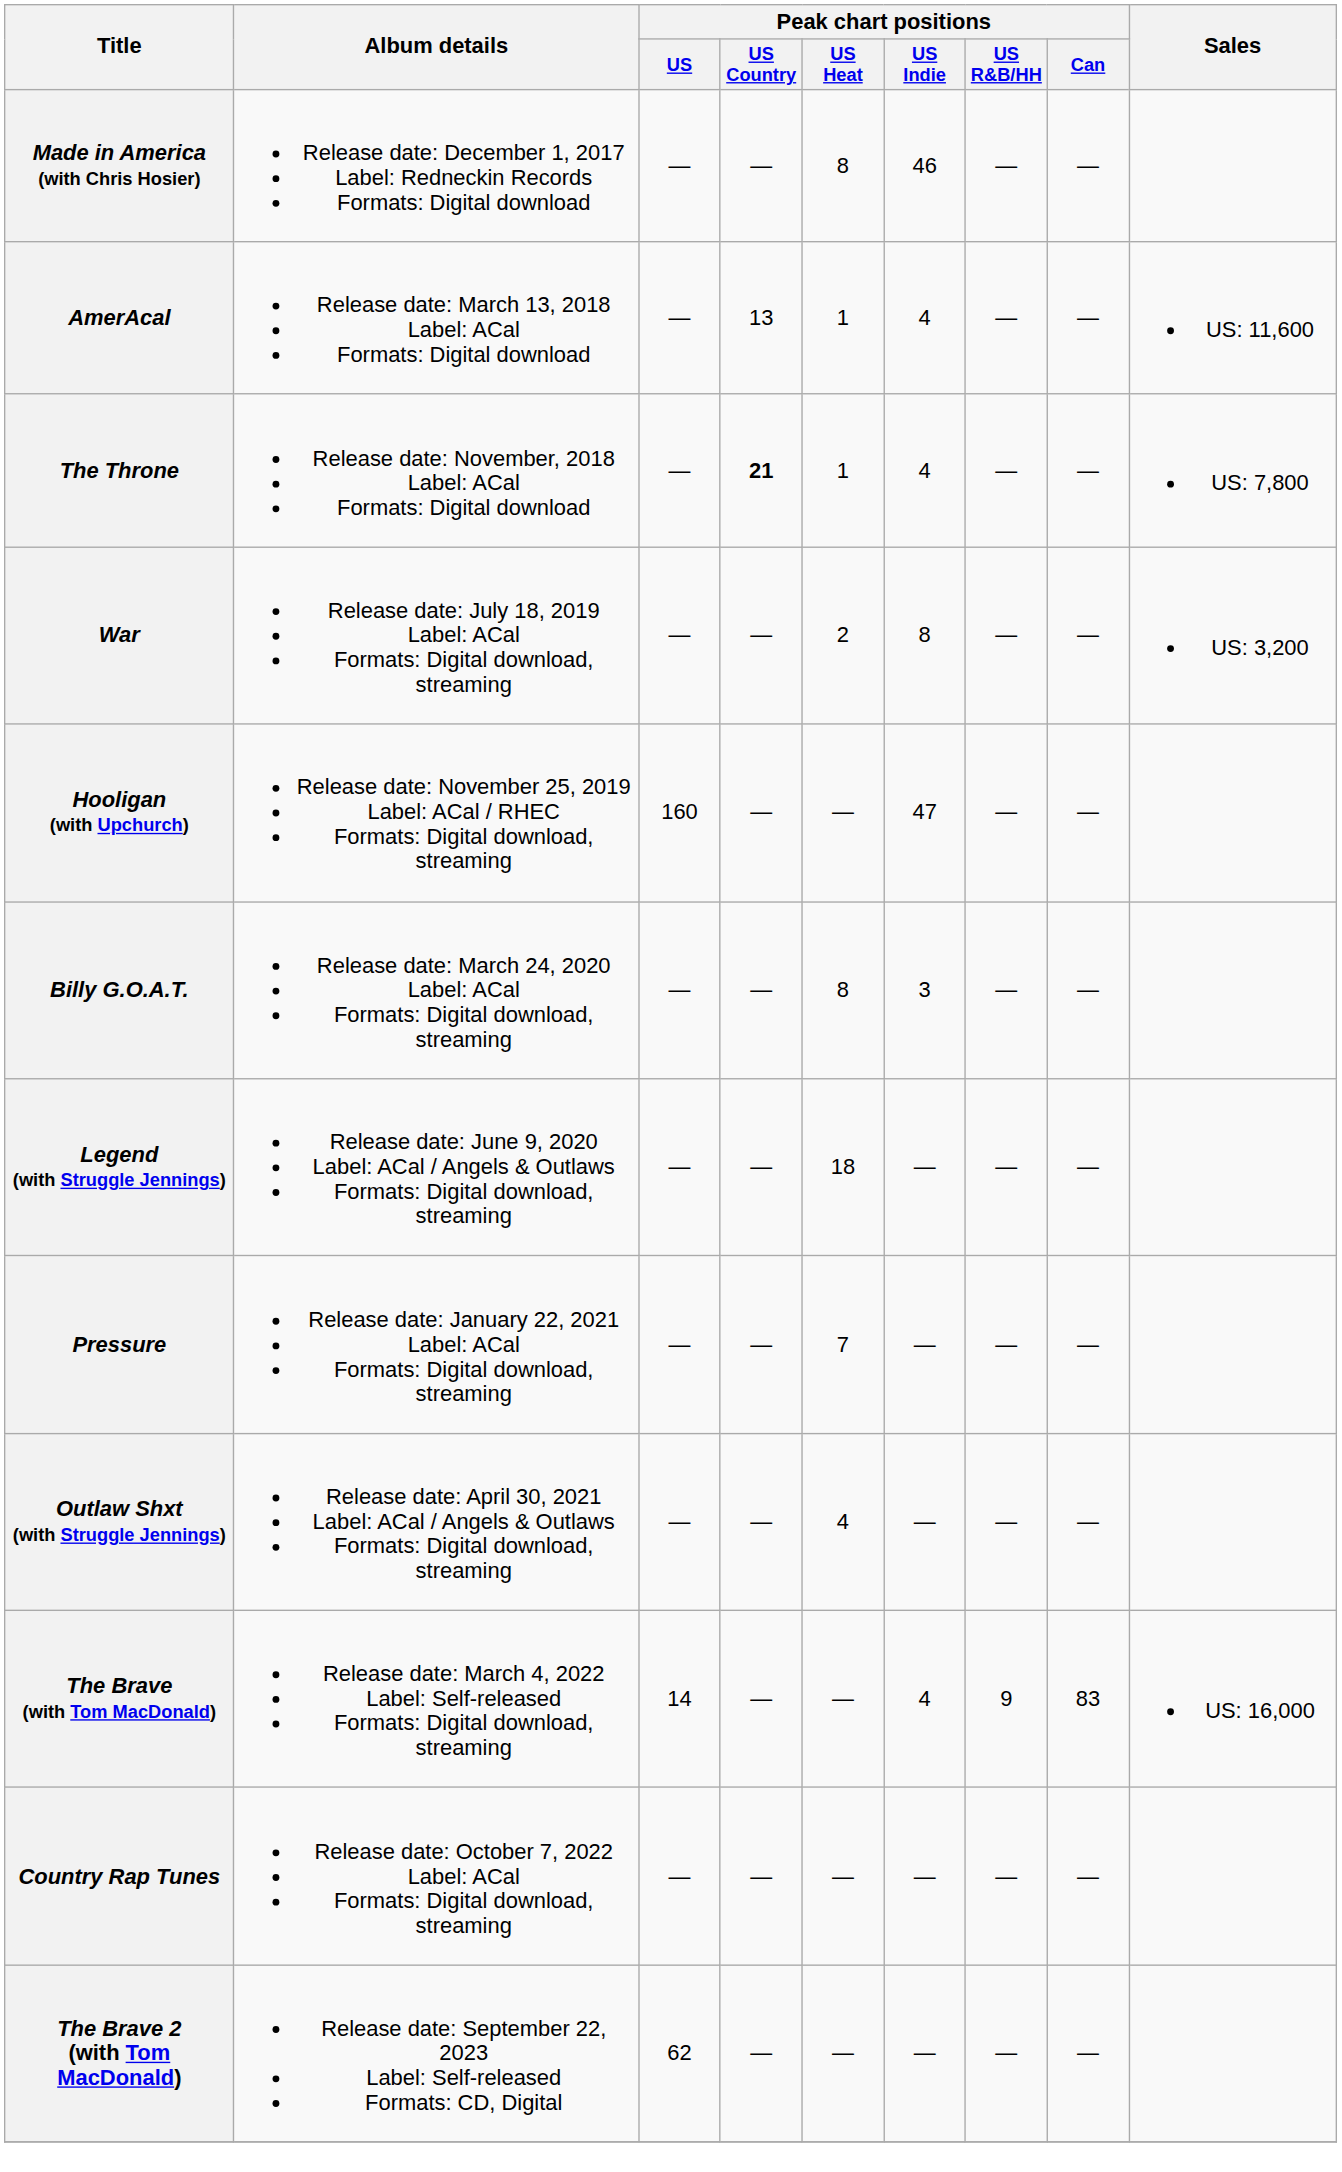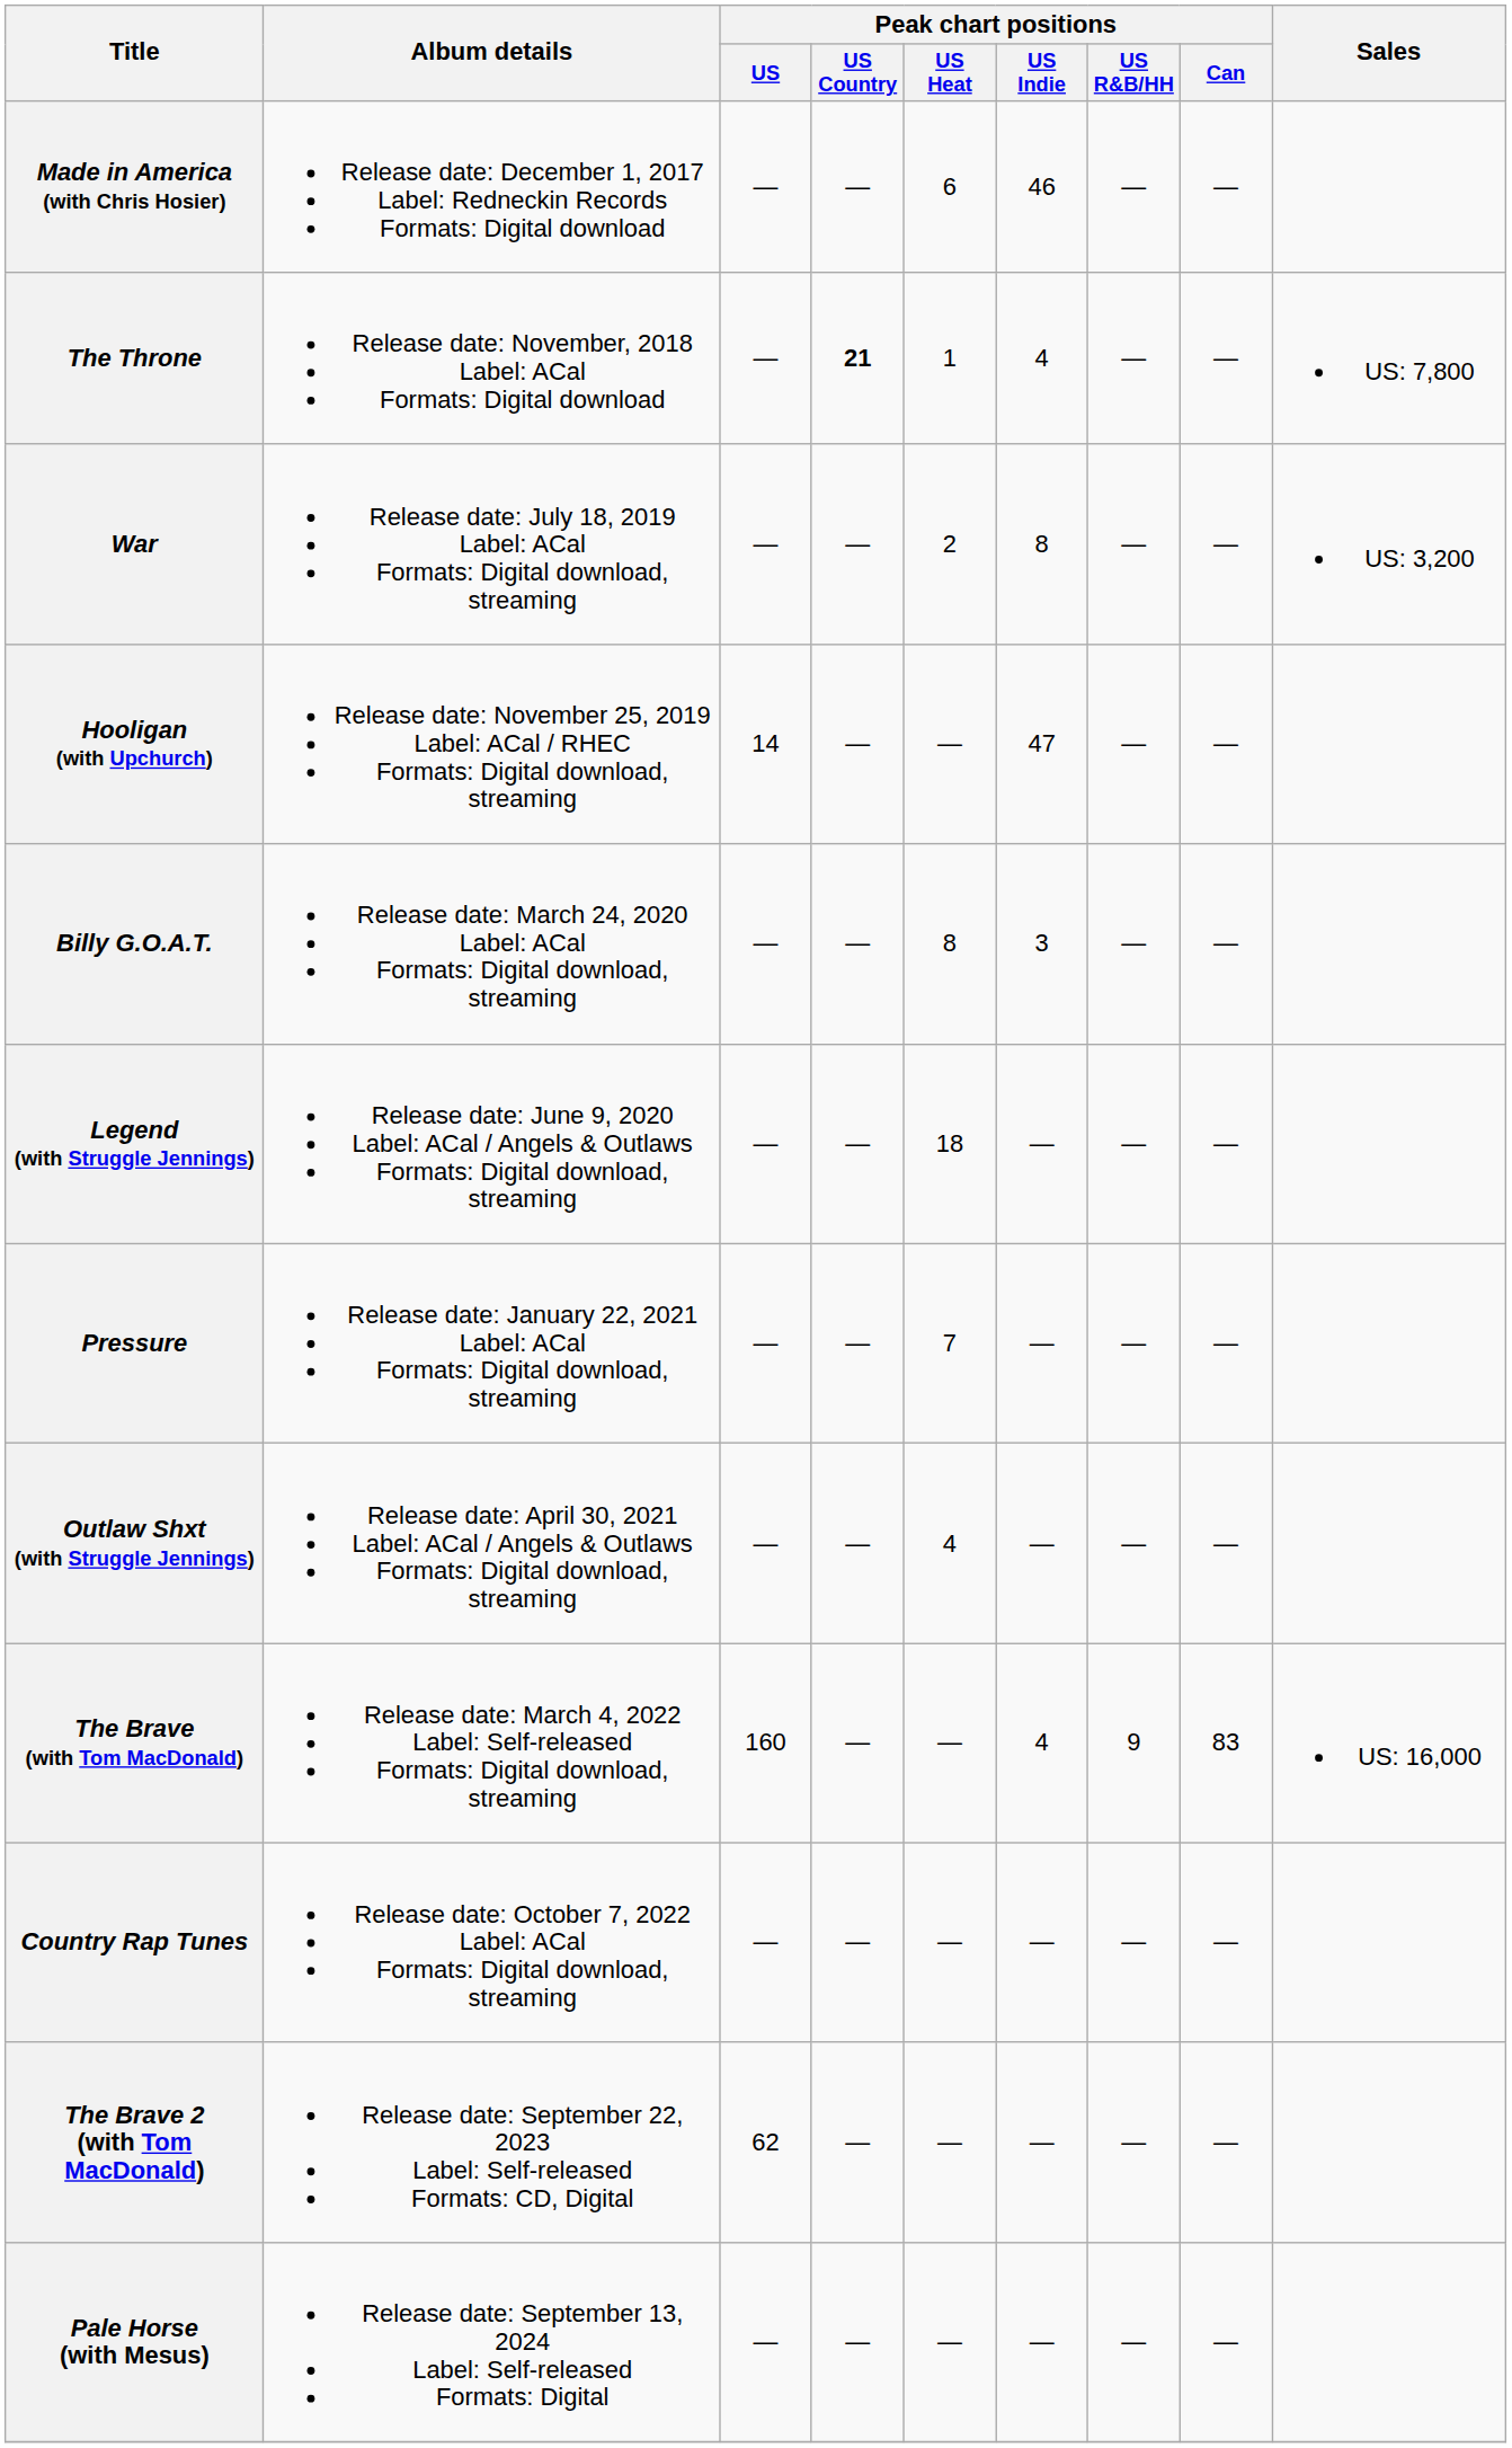 <table class="wikitable plainrowheaders" style="text-align:center;">
 <tr>
 <th rowspan="2" style="width:10em;">Title</th>
 <th rowspan="2" style="width:18em;">Album details</th>
 <th colspan="6">Peak chart positions</th>
 <th rowspan="2" style="width:9em;">Sales</th>
 </tr>
 <tr style="font-size:smaller;">
 <th style="width:4em;"><a href='#'>US</a><br></th>
 <th style="width:4em;"><a href='#'>US<br>Country</a><br></th>
 <th style="width:4em;"><a href='#'>US<br>Heat</a><br></th>
 <th style="width:4em;"><a href='#'>US<br> Indie</a><br></th>
 <th style="width:4em;"><a href='#'>US<br>R&B/HH</a><br></th>
 <th style="width:4em;"><a href='#'>Can</a><br></th>
 </tr>
 <tr>
 <th scope="row"><em>Made in America</em><br><small>(with Chris Hosier)</small></th>
 <td><br><ul><li>Release date: December 1, 2017</li><li>Label: Redneckin Records</li><li>Formats: Digital download</li></ul></td>
 <td>—</td>
 <td>—</td>
-<td>8</td>
+<td>6</td>
 <td>46</td>
 <td>—</td>
 <td>—</td>
 <td></td>
-</tr>
-<tr>
-<th scope="row"><em>AmerAcal</em></th>
-<td><br><ul><li>Release date: March 13, 2018</li><li>Label: ACal</li><li>Formats: Digital download</li></ul></td>
-<td>—</td>
-<td>13</td>
-<td>1</td>
-<td>4</td>
-<td>—</td>
-<td>—</td>
-<td><br><ul><li>US: 11,600</li></ul></td>
 </tr>
 <tr>
 <th scope="row"><em>The Throne</em></th>
 <td><br><ul><li>Release date: November, 2018</li><li>Label: ACal</li><li>Formats: Digital download</li></ul></td>
 <td>—</td>
 <td><strong>21</strong></td>
 <td>1</td>
 <td>4</td>
 <td>—</td>
 <td>—</td>
 <td><br><ul><li>US: 7,800</li></ul></td>
 </tr>
 <tr>
 <th scope="row"><em>War</em></th>
 <td><br><ul><li>Release date: July 18, 2019</li><li>Label: ACal</li><li>Formats: Digital download, streaming</li></ul></td>
 <td>—</td>
 <td>—</td>
 <td>2</td>
 <td>8</td>
 <td>—</td>
 <td>—</td>
 <td><br><ul><li>US: 3,200</li></ul></td>
 </tr>
 <tr>
 <th scope="row"><em>Hooligan</em><br><small>(with <a href='#'>Upchurch</a>)</small></th>
 <td><br><ul><li>Release date: November 25, 2019</li><li>Label: ACal / RHEC</li><li>Formats: Digital download, streaming</li></ul></td>
-<td>160</td>
+<td>14</td>
 <td>—</td>
 <td>—</td>
 <td>47</td>
 <td>—</td>
 <td>—</td>
 <td></td>
 </tr>
 <tr>
 <th scope="row"><em>Billy G.O.A.T.</em></th>
 <td><br><ul><li>Release date: March 24, 2020</li><li>Label: ACal</li><li>Formats: Digital download, streaming</li></ul></td>
 <td>—</td>
 <td>—</td>
 <td>8</td>
 <td>3</td>
 <td>—</td>
 <td>—</td>
 <td></td>
 </tr>
 <tr>
 <th scope="row"><em>Legend</em><br><small>(with <a href='#'>Struggle Jennings</a>)</small></th>
 <td><br><ul><li>Release date: June 9, 2020</li><li>Label: ACal / Angels & Outlaws</li><li>Formats: Digital download, streaming</li></ul></td>
 <td>—</td>
 <td>—</td>
 <td>18</td>
 <td>—</td>
 <td>—</td>
 <td>—</td>
 <td></td>
 </tr>
 <tr>
 <th scope="row"><em>Pressure</em></th>
 <td><br><ul><li>Release date: January 22, 2021</li><li>Label: ACal</li><li>Formats: Digital download, streaming</li></ul></td>
 <td>—</td>
 <td>—</td>
 <td>7</td>
 <td>—</td>
 <td>—</td>
 <td>—</td>
 <td></td>
 </tr>
 <tr>
 <th scope="row"><em>Outlaw Shxt</em><br><small>(with <a href='#'>Struggle Jennings</a>)</small></th>
 <td><br><ul><li>Release date: April 30, 2021</li><li>Label: ACal / Angels & Outlaws</li><li>Formats: Digital download, streaming</li></ul></td>
 <td>—</td>
 <td>—</td>
 <td>4</td>
 <td>—</td>
 <td>—</td>
 <td>—</td>
 <td></td>
 </tr>
 <tr>
 <th scope="row"><em>The Brave</em><br><small>(with <a href='#'>Tom MacDonald</a>)</small></th>
 <td><br><ul><li>Release date: March 4, 2022</li><li>Label: Self-released</li><li>Formats: Digital download, streaming</li></ul></td>
-<td>14</td>
+<td>160</td>
 <td>—</td>
 <td>—</td>
 <td>4</td>
 <td>9</td>
 <td>83</td>
 <td><br><ul><li>US: 16,000</li></ul></td>
 </tr>
 <tr>
 <th scope="row"><em>Country Rap Tunes</em></th>
 <td><br><ul><li>Release date: October 7, 2022</li><li>Label: ACal</li><li>Formats: Digital download, streaming</li></ul></td>
 <td>—</td>
 <td>—</td>
 <td>—</td>
 <td>—</td>
 <td>—</td>
 <td>—</td>
 <td></td>
 </tr>
 <tr>
 <th scope="row"><em>The Brave 2</em><br><span>(with <a href='#'>Tom MacDonald</a>)</span></th>
 <td><br><ul><li>Release date: September 22, 2023</li><li>Label: Self-released</li><li>Formats: CD, Digital</li></ul></td>
 <td>62</td>
 <td>—</td>
 <td>—</td>
 <td>—</td>
 <td>—</td>
 <td>—</td>
 <td></td>
 </tr>
 <tr>
+<th scope="row"><em>Pale Horse</em><br><span>(with Mesus)</span></th>
+<td><br><ul><li>Release date: September 13, 2024</li><li>Label: Self-released</li><li>Formats: Digital</li></ul></td>
+<td>—</td>
+<td>—</td>
+<td>—</td>
+<td>—</td>
+<td>—</td>
+<td>—</td>
+<td></td>
+</tr>
+<tr>
 </tr>
 </table>
